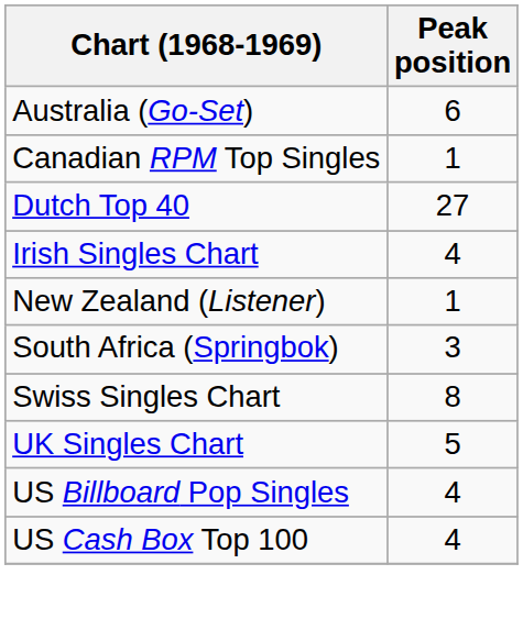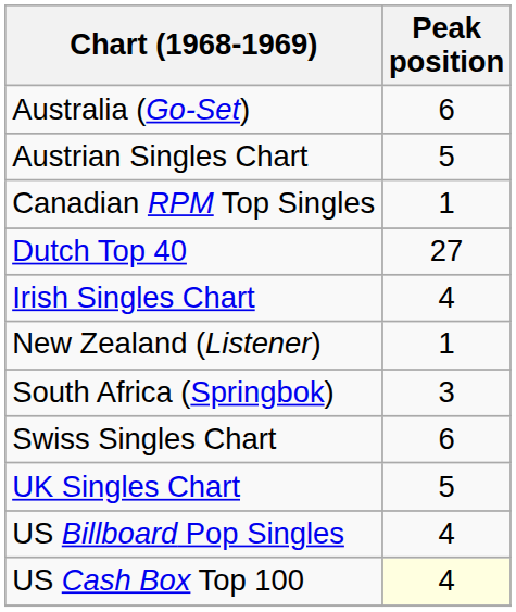 <table class="wikitable sortable">
 <tr>
 <th>Chart (1968-1969)</th>
 <th style="text-align:center;">Peak<br>position</th>
 </tr>
 <tr>
 <td>Australia (<em><a href='#'>Go-Set</a></em>)</td>
 <td style="text-align:center;">6</td>
+</tr>
+<tr>
+<td>Austrian Singles Chart</td>
+<td style="text-align:center;">5</td>
 </tr>
 <tr>
 <td>Canadian <a href='#'><em>RPM</em></a> Top Singles</td>
 <td style="text-align:center;">1</td>
 </tr>
 <tr>
 <td><a href='#'>Dutch Top 40</a></td>
 <td style="text-align:center;">27</td>
 </tr>
 <tr>
 <td><a href='#'>Irish Singles Chart</a></td>
 <td style="text-align:center;">4</td>
 </tr>
 <tr>
 <td>New Zealand (<em>Listener</em>)</td>
 <td style="text-align:center;">1</td>
 </tr>
 <tr>
 <td>South Africa (<a href='#'>Springbok</a>)</td>
 <td align="center">3</td>
 </tr>
 <tr>
 <td>Swiss Singles Chart</td>
-<td style="text-align:center;">8</td>
+<td style="text-align:center;">6</td>
 </tr>
 <tr>
 <td><a href='#'>UK Singles Chart</a></td>
 <td style="text-align:center;">5</td>
 </tr>
 <tr>
 <td>US <a href='#'><em>Billboard</em> Pop Singles</a></td>
 <td style="text-align:center;">4</td>
 </tr>
 <tr>
 <td>US <em><a href='#'>Cash Box</a></em> Top 100</td>
-<td style="text-align:center;">4</td>
+<td style="background: lightyellow; text-align:center;">4</td>
 </tr>
 <tr>
 </tr>
 </table>
